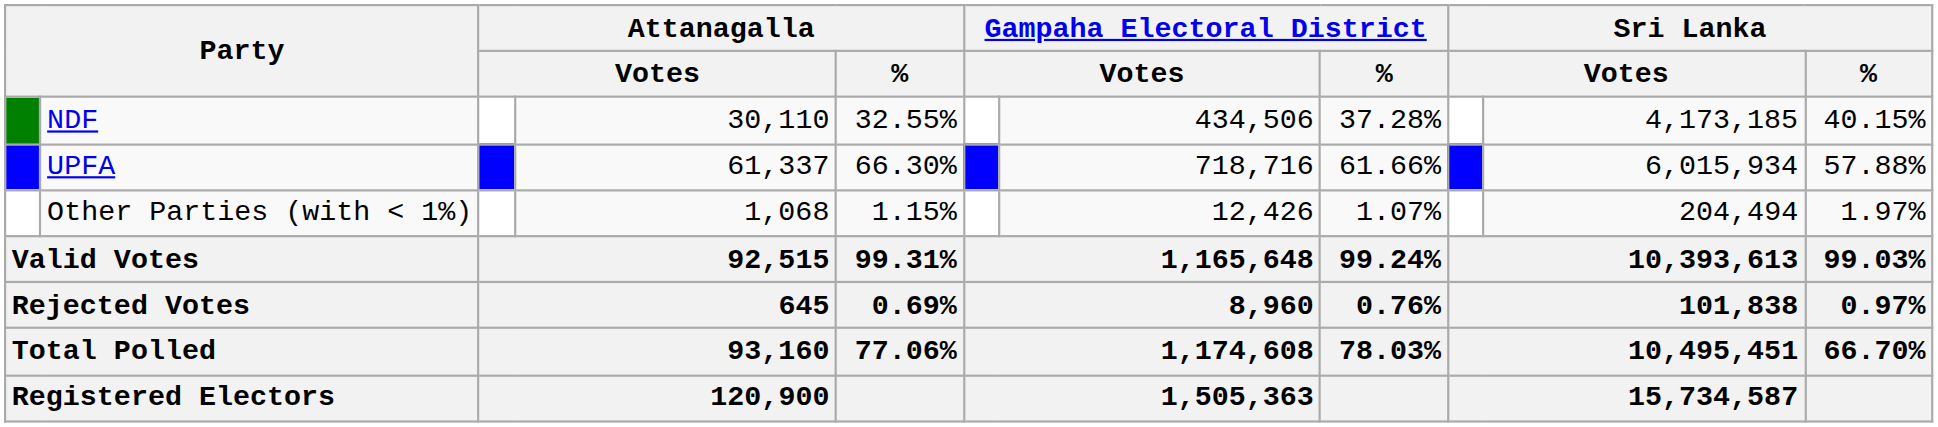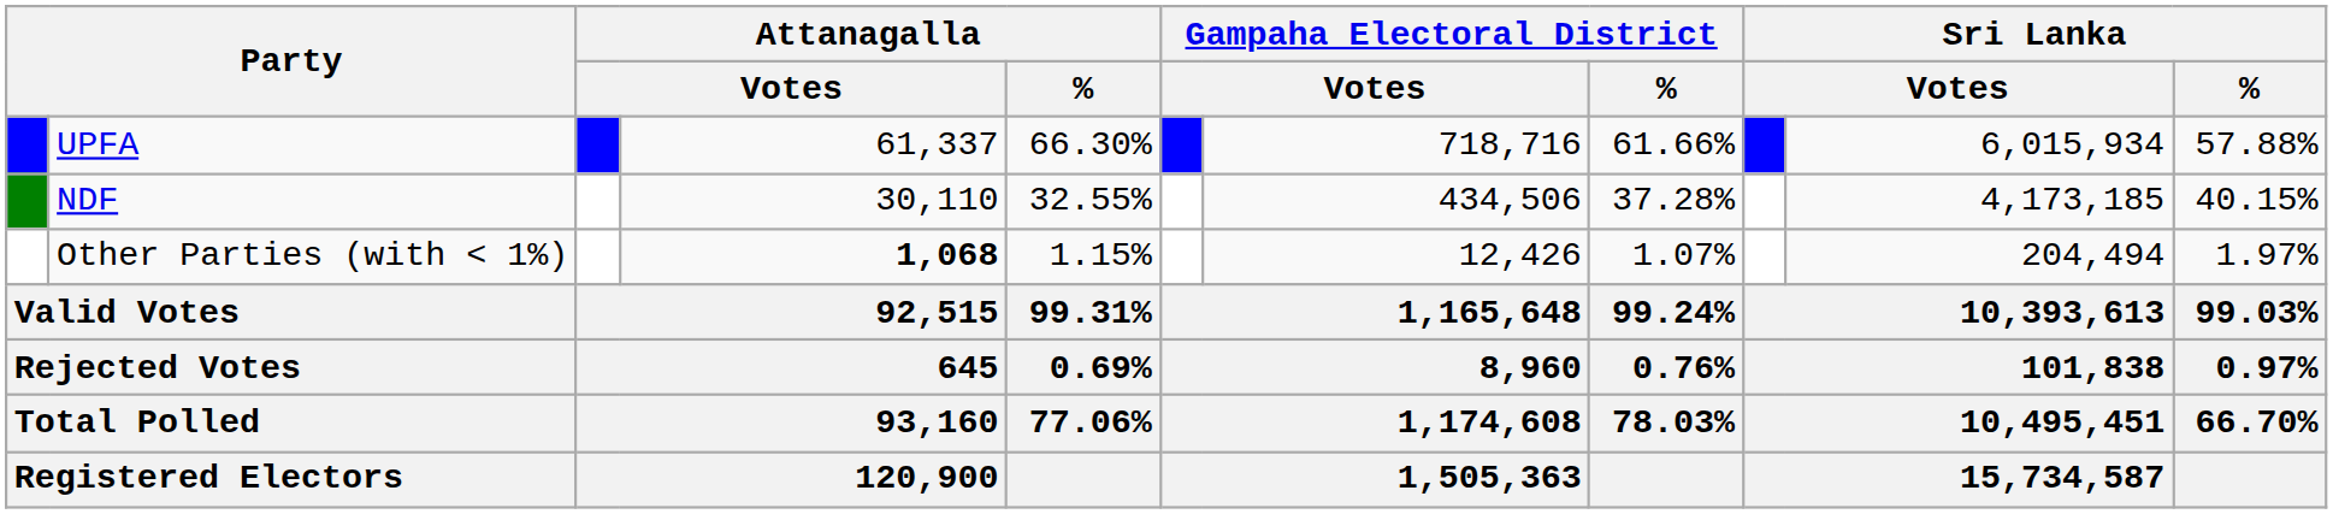 <table class="wikitable">
 <tr>
 <th colspan="2" width="144px"rowspan="2">Party</th>
 <th colspan="3" width="216px">Attanagalla</th>
 <th colspan="3" width="216px"><a href='#'>Gampaha Electoral District</a></th>
 <th colspan="3" width="216px">Sri Lanka</th>
 </tr>
 <tr>
 <th colspan="2" width="144px">Votes</th>
 <th>%</th>
 <th colspan="2" width="144px">Votes</th>
 <th>%</th>
 <th colspan="2" width="144px">Votes</th>
 <th>%</th>
 </tr>
 <tr>
+<td style="background-color:blue;" width="10px"></td>
+<td style="text-align:left;"><a href='#'>UPFA</a></td>
+<td style="background-color:blue;" width="10px"></td>
+<td style="text-align:right;">61,337</td>
+<td style="text-align:right;">66.30%</td>
+<td style="background-color:blue;" width="10px"></td>
+<td style="text-align:right;">718,716</td>
+<td style="text-align:right;">61.66%</td>
+<td style="background-color:blue;" width="10px"></td>
+<td style="text-align:right;">6,015,934</td>
+<td style="text-align:right;">57.88%</td>
+</tr>
+<tr>
 <td style="background-color:green;" width="10px"></td>
 <td style="text-align:left;"><a href='#'>NDF</a></td>
 <td style="background-color:white;" width="10px"></td>
 <td style="text-align:right;">30,110</td>
 <td style="text-align:right;">32.55%</td>
 <td style="background-color:white;" width="10px"></td>
 <td style="text-align:right;">434,506</td>
 <td style="text-align:right;">37.28%</td>
 <td style="background-color:white;" width="10px"></td>
 <td style="text-align:right;">4,173,185</td>
 <td style="text-align:right;">40.15%</td>
 </tr>
 <tr>
-<td style="background-color:blue;" width="10px"></td>
-<td style="text-align:left;"><a href='#'>UPFA</a></td>
-<td style="background-color:blue;" width="10px"></td>
-<td style="text-align:right;">61,337</td>
-<td style="text-align:right;">66.30%</td>
-<td style="background-color:blue;" width="10px"></td>
-<td style="text-align:right;">718,716</td>
-<td style="text-align:right;">61.66%</td>
-<td style="background-color:blue;" width="10px"></td>
-<td style="text-align:right;">6,015,934</td>
-<td style="text-align:right;">57.88%</td>
-</tr>
-<tr>
 <td style="background-color:white;" width="10px"></td>
 <td style="text-align:left;">Other Parties (with < 1%)</td>
 <td style="background-color:white;" width="10px"></td>
-<td style="text-align:right;">1,068</td>
+<td style="text-align:right;"><strong>1,068</strong></td>
 <td style="text-align:right;">1.15%</td>
 <td style="background-color:white;" width="10px"></td>
 <td style="text-align:right;">12,426</td>
 <td style="text-align:right;">1.07%</td>
 <td style="background-color:white;" width="10px"></td>
 <td style="text-align:right;">204,494</td>
 <td style="text-align:right;">1.97%</td>
 </tr>
 <tr>
 <th colspan="2" width="144px"style="text-align:left;">Valid Votes</th>
 <th style="text-align:right;"colspan="2" width="144px">92,515</th>
 <th style="text-align:right;">99.31%</th>
 <th style="text-align:right;"colspan="2" width="144px">1,165,648</th>
 <th style="text-align:right;">99.24%</th>
 <th style="text-align:right;"colspan="2" width="144px">10,393,613</th>
 <th style="text-align:right;">99.03%</th>
 </tr>
 <tr>
 <th colspan="2" width="144px"style="text-align:left;">Rejected Votes</th>
 <th style="text-align:right;"colspan="2" width="144px">645</th>
 <th style="text-align:right;">0.69%</th>
 <th style="text-align:right;"colspan="2" width="144px">8,960</th>
 <th style="text-align:right;">0.76%</th>
 <th style="text-align:right;"colspan="2" width="144px">101,838</th>
 <th style="text-align:right;">0.97%</th>
 </tr>
 <tr>
 <th colspan="2" width="144px"style="text-align:left;">Total Polled</th>
 <th style="text-align:right;"colspan="2" width="144px">93,160</th>
 <th style="text-align:right;">77.06%</th>
 <th style="text-align:right;"colspan="2" width="144px">1,174,608</th>
 <th style="text-align:right;">78.03%</th>
 <th style="text-align:right;"colspan="2" width="144px">10,495,451</th>
 <th style="text-align:right;">66.70%</th>
 </tr>
 <tr>
 <th colspan="2" width="144px"style="text-align:left;">Registered Electors</th>
 <th style="text-align:right;"colspan="2" width="144px">120,900</th>
 <th></th>
 <th style="text-align:right;"colspan="2" width="144px">1,505,363</th>
 <th></th>
 <th style="text-align:right;"colspan="2" width="144px">15,734,587</th>
 <th></th>
 </tr>
 </table>
